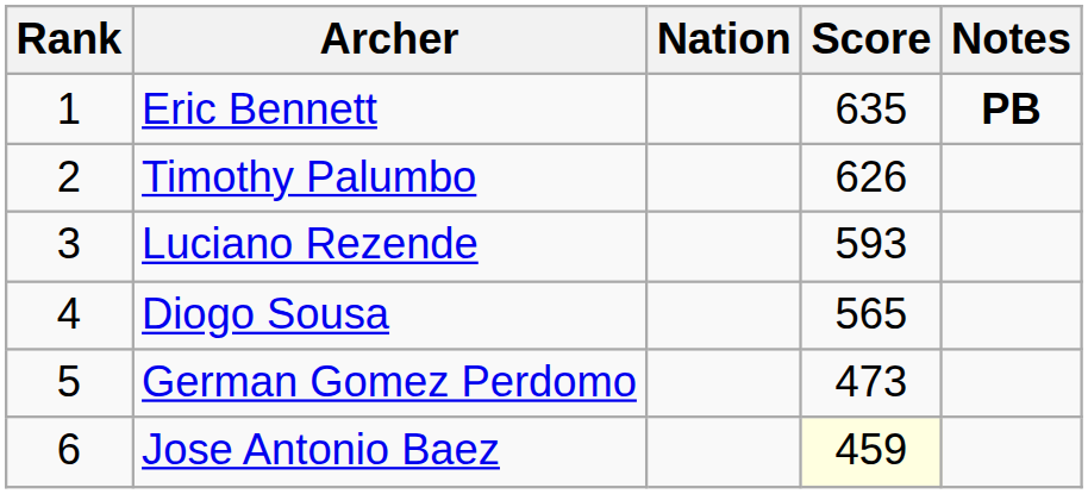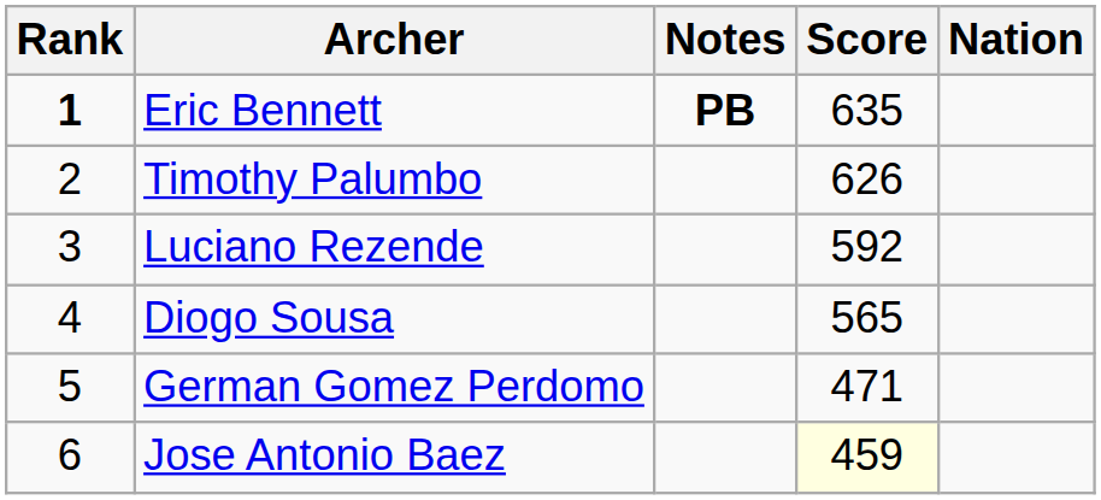 <table class="wikitable sortable" style="text-align:center">
 <tr>
 <th>Rank</th>
 <th>Archer</th>
+<th>Notes</th>
+<th>Score</th>
 <th>Nation</th>
-<th>Score</th>
-<th>Notes</th>
 </tr>
 <tr>
-<td>1</td>
+<td><strong>1</strong></td>
 <td align=left><a href='#'>Eric Bennett</a></td>
+<td><strong>PB</strong></td>
+<td>635</td>
 <td align=left></td>
-<td>635</td>
-<td><strong>PB</strong></td>
 </tr>
 <tr>
 <td>2</td>
 <td align=left><a href='#'>Timothy Palumbo</a></td>
+<td></td>
+<td>626</td>
 <td align=left></td>
-<td>626</td>
-<td></td>
 </tr>
 <tr>
 <td>3</td>
 <td align=left><a href='#'>Luciano Rezende</a></td>
+<td></td>
+<td>592</td>
 <td align=left></td>
-<td>593</td>
-<td></td>
 </tr>
 <tr>
 <td>4</td>
 <td align=left><a href='#'>Diogo Sousa</a></td>
+<td></td>
+<td>565</td>
 <td align=left></td>
-<td>565</td>
-<td></td>
 </tr>
 <tr>
 <td>5</td>
 <td align=left><a href='#'>German Gomez Perdomo</a></td>
+<td></td>
+<td>471</td>
 <td align=left></td>
-<td>473</td>
-<td></td>
 </tr>
 <tr>
 <td>6</td>
 <td align=left><a href='#'>Jose Antonio Baez</a></td>
+<td></td>
+<td style="background: lightyellow;">459</td>
 <td align=left></td>
-<td style="background: lightyellow;">459</td>
-<td></td>
 </tr>
 </table>
